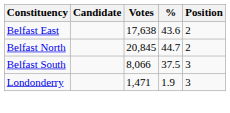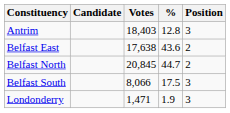 <table class="wikitable sortable">
 <tr>
 <th>Constituency</th>
 <th>Candidate</th>
 <th>Votes</th>
 <th>%</th>
 <th>Position</th>
+</tr>
+<tr>
+<td><a href='#'>Antrim</a></td>
+<td></td>
+<td>18,403</td>
+<td>12.8</td>
+<td>3</td>
 </tr>
 <tr>
 <td><a href='#'>Belfast East</a></td>
 <td></td>
 <td>17,638</td>
 <td>43.6</td>
 <td>2</td>
 </tr>
 <tr>
 <td><a href='#'>Belfast North</a></td>
 <td></td>
 <td>20,845</td>
 <td>44.7</td>
 <td>2</td>
 </tr>
 <tr>
 <td><a href='#'>Belfast South</a></td>
 <td></td>
 <td>8,066</td>
-<td>37.5</td>
+<td>17.5</td>
 <td>3</td>
 </tr>
 <tr>
 <td><a href='#'>Londonderry</a></td>
 <td></td>
 <td>1,471</td>
 <td>1.9</td>
 <td>3</td>
 </tr>
 </table>
